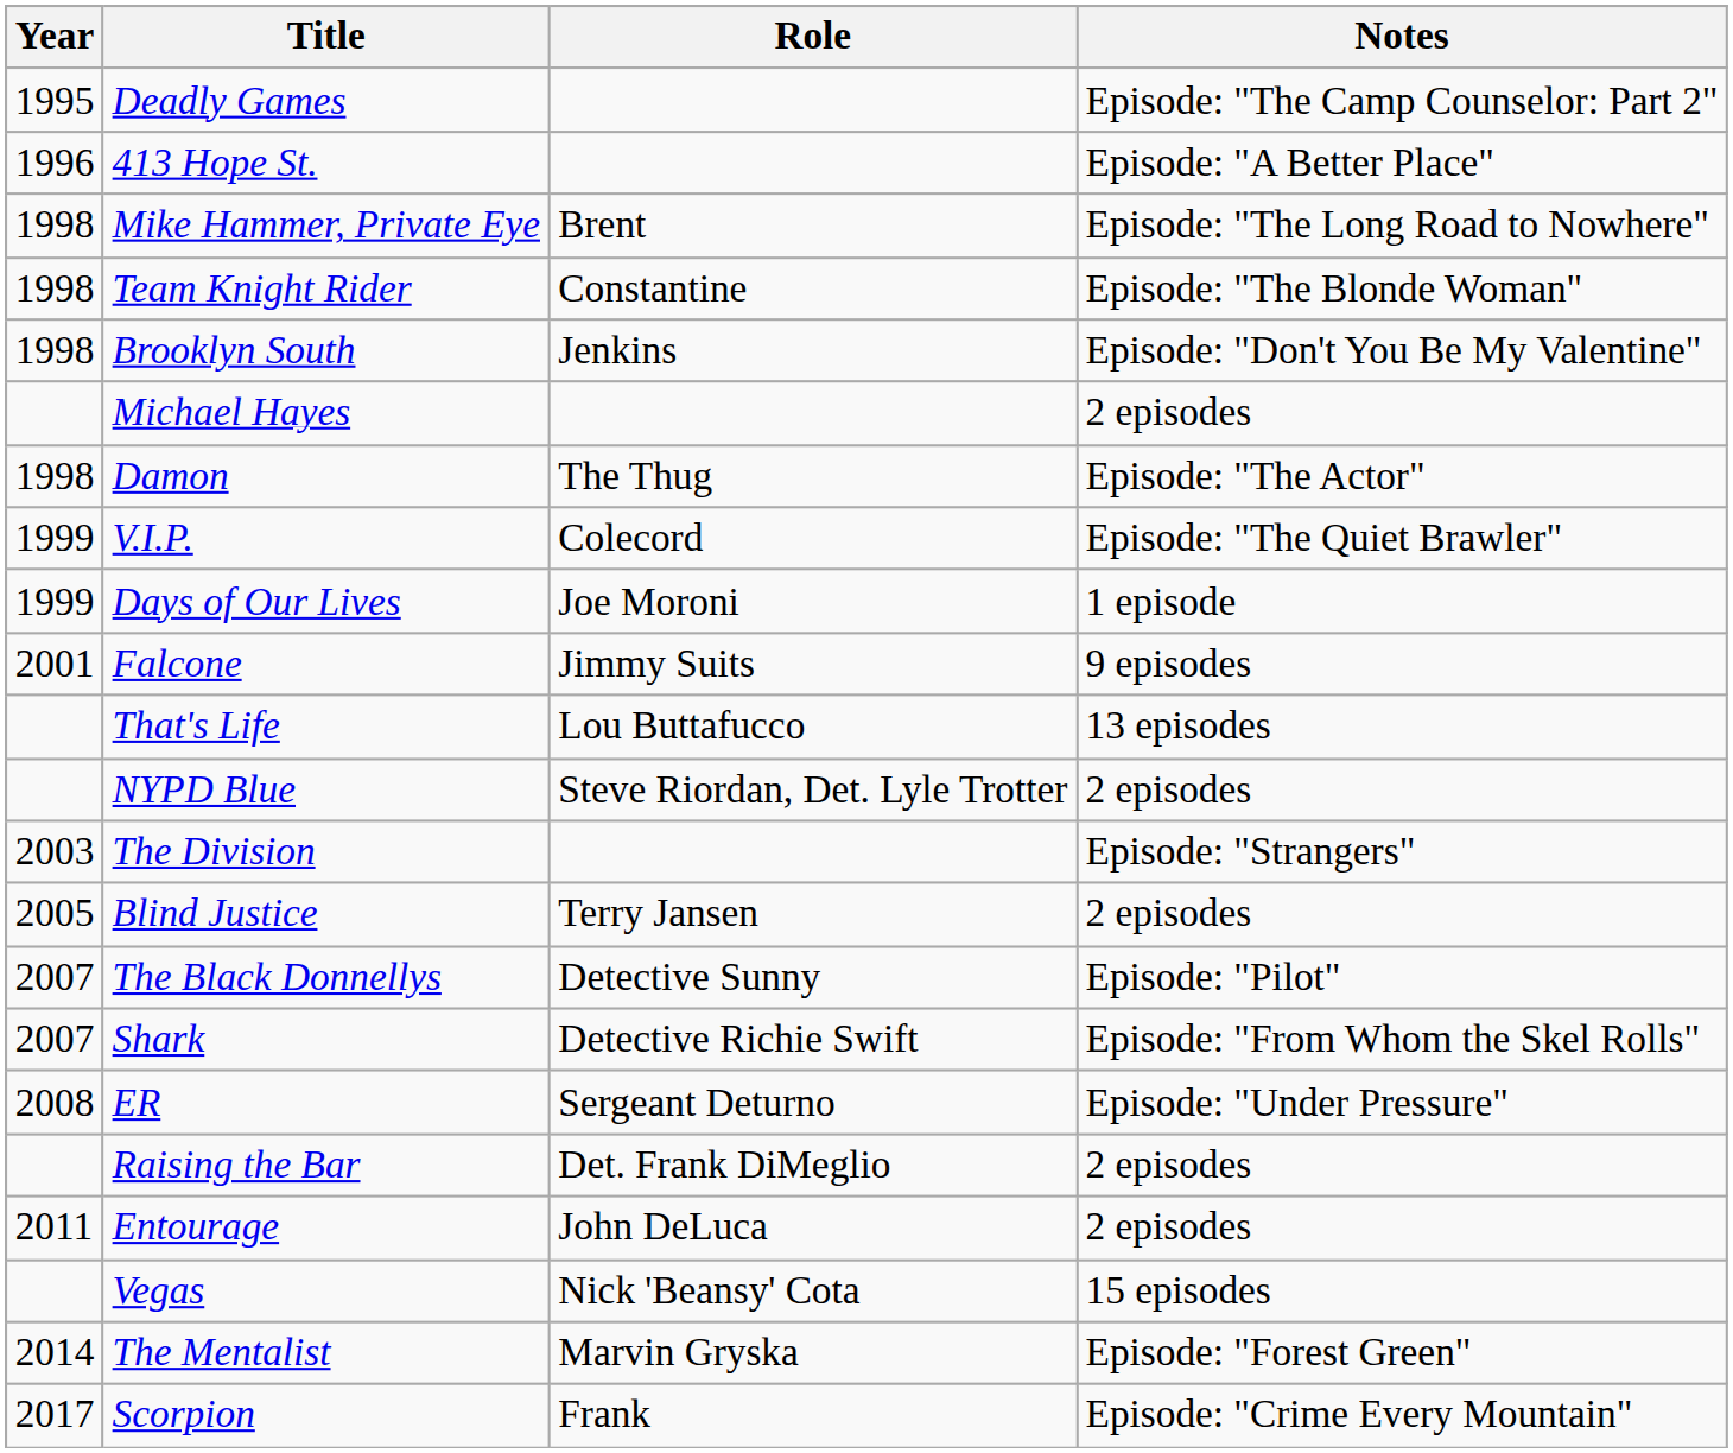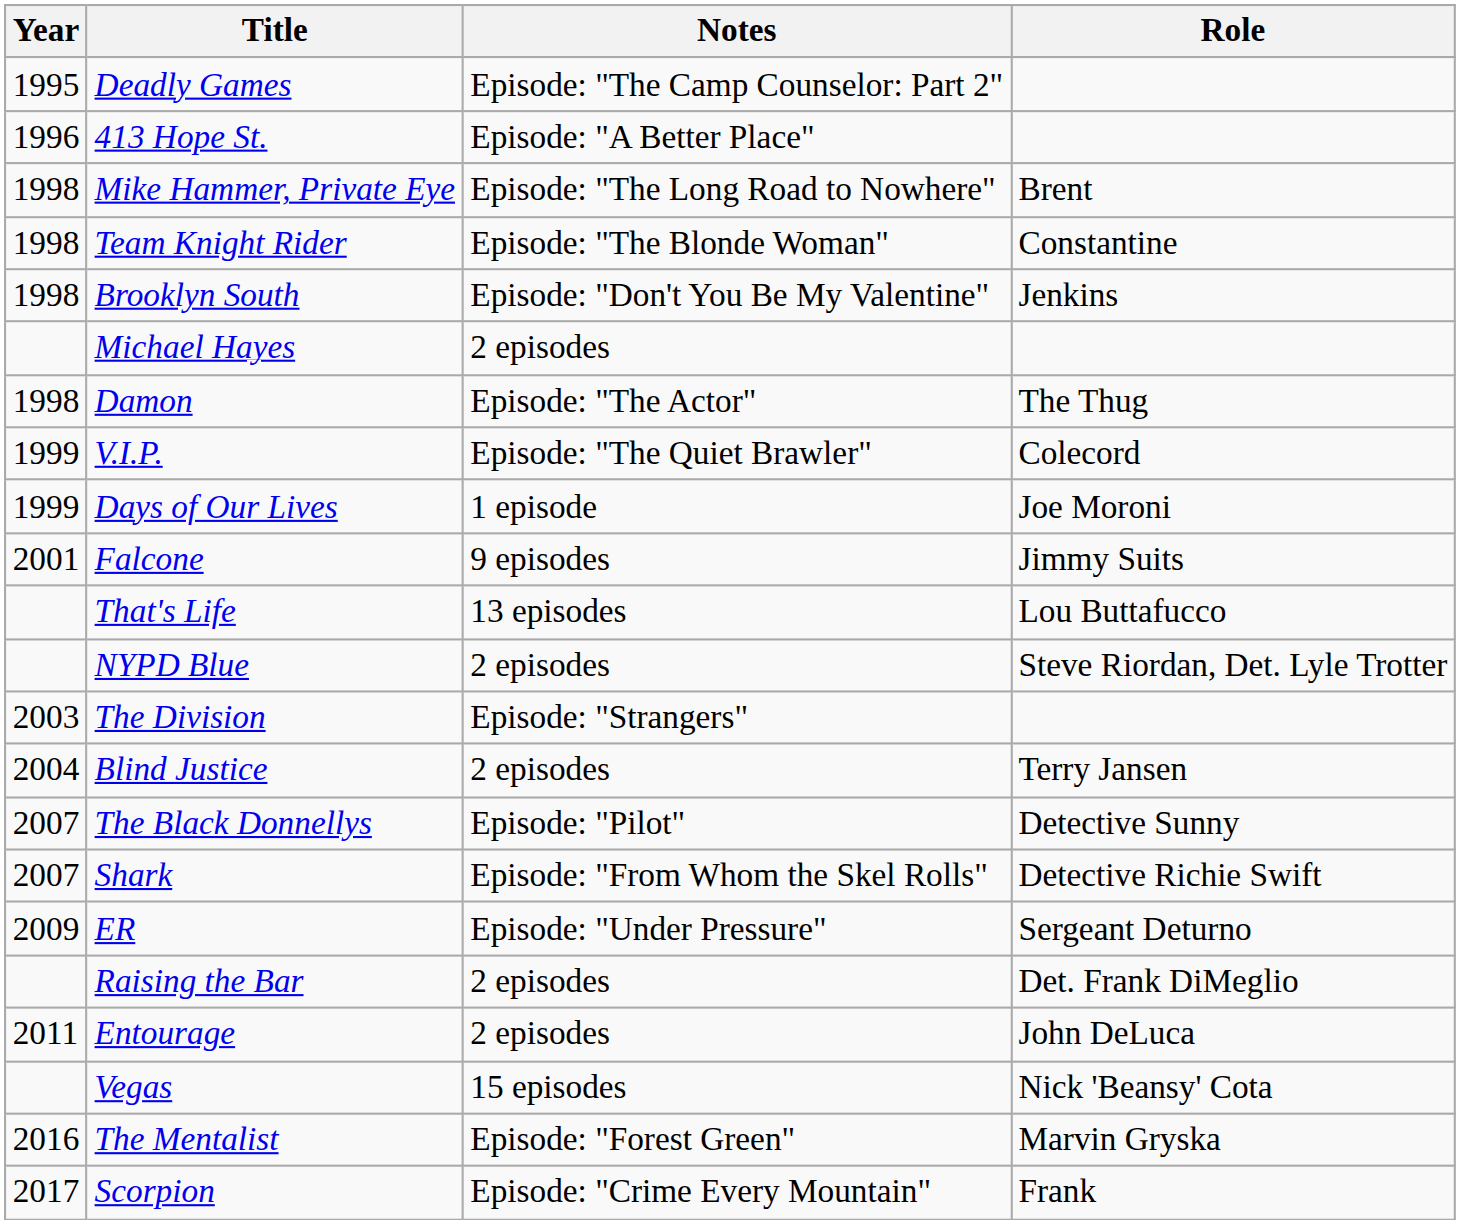 <table class="wikitable sortable">
 <tr>
 <th>Year</th>
 <th>Title</th>
+<th class="unsortable">Notes</th>
 <th>Role</th>
-<th class="unsortable">Notes</th>
 </tr>
 <tr>
 <td>1995</td>
 <td><em><a href='#'>Deadly Games</a></em></td>
+<td>Episode: "The Camp Counselor: Part 2"</td>
 <td></td>
-<td>Episode: "The Camp Counselor: Part 2"</td>
 </tr>
 <tr>
 <td>1996</td>
 <td><em><a href='#'>413 Hope St.</a></em></td>
+<td>Episode: "A Better Place"</td>
 <td></td>
-<td>Episode: "A Better Place"</td>
 </tr>
 <tr>
 <td>1998</td>
 <td><em><a href='#'>Mike Hammer, Private Eye</a></em></td>
+<td>Episode: "The Long Road to Nowhere"</td>
 <td>Brent</td>
-<td>Episode: "The Long Road to Nowhere"</td>
 </tr>
 <tr>
 <td>1998</td>
 <td><em><a href='#'>Team Knight Rider</a></em></td>
+<td>Episode: "The Blonde Woman"</td>
 <td>Constantine</td>
-<td>Episode: "The Blonde Woman"</td>
 </tr>
 <tr>
 <td>1998</td>
 <td><em><a href='#'>Brooklyn South</a></em></td>
+<td>Episode: "Don't You Be My Valentine"</td>
 <td>Jenkins</td>
-<td>Episode: "Don't You Be My Valentine"</td>
 </tr>
 <tr>
 <td></td>
 <td><em><a href='#'>Michael Hayes</a></em></td>
+<td>2 episodes</td>
 <td></td>
-<td>2 episodes</td>
 </tr>
 <tr>
 <td>1998</td>
 <td><em><a href='#'>Damon</a></em></td>
+<td>Episode: "The Actor"</td>
 <td>The Thug</td>
-<td>Episode: "The Actor"</td>
 </tr>
 <tr>
 <td>1999</td>
 <td><em><a href='#'>V.I.P.</a></em></td>
+<td>Episode: "The Quiet Brawler"</td>
 <td>Colecord</td>
-<td>Episode: "The Quiet Brawler"</td>
 </tr>
 <tr>
 <td>1999</td>
 <td><em><a href='#'>Days of Our Lives</a></em></td>
+<td>1 episode</td>
 <td>Joe Moroni</td>
-<td>1 episode</td>
 </tr>
 <tr>
 <td>2001</td>
 <td><em><a href='#'>Falcone</a></em></td>
+<td>9 episodes</td>
 <td>Jimmy Suits</td>
-<td>9 episodes</td>
 </tr>
 <tr>
 <td></td>
 <td><em><a href='#'>That's Life</a></em></td>
+<td>13 episodes</td>
 <td>Lou Buttafucco</td>
-<td>13 episodes</td>
 </tr>
 <tr>
 <td></td>
 <td><em><a href='#'>NYPD Blue</a></em></td>
+<td>2 episodes</td>
 <td>Steve Riordan, Det. Lyle Trotter</td>
-<td>2 episodes</td>
 </tr>
 <tr>
 <td>2003</td>
 <td><em><a href='#'>The Division</a></em></td>
+<td>Episode: "Strangers"</td>
 <td></td>
-<td>Episode: "Strangers"</td>
 </tr>
 <tr>
-<td>2005</td>
+<td>2004</td>
 <td><em><a href='#'>Blind Justice</a></em></td>
+<td>2 episodes</td>
 <td>Terry Jansen</td>
-<td>2 episodes</td>
 </tr>
 <tr>
 <td>2007</td>
 <td><em><a href='#'>The Black Donnellys</a></em></td>
+<td>Episode: "Pilot"</td>
 <td>Detective Sunny</td>
-<td>Episode: "Pilot"</td>
 </tr>
 <tr>
 <td>2007</td>
 <td><em><a href='#'>Shark</a></em></td>
+<td>Episode: "From Whom the Skel Rolls"</td>
 <td>Detective Richie Swift</td>
-<td>Episode: "From Whom the Skel Rolls"</td>
 </tr>
 <tr>
-<td>2008</td>
+<td>2009</td>
 <td><em><a href='#'>ER</a></em></td>
+<td>Episode: "Under Pressure"</td>
 <td>Sergeant Deturno</td>
-<td>Episode: "Under Pressure"</td>
 </tr>
 <tr>
 <td></td>
 <td><em><a href='#'>Raising the Bar</a></em></td>
+<td>2 episodes</td>
 <td>Det. Frank DiMeglio</td>
-<td>2 episodes</td>
 </tr>
 <tr>
 <td>2011</td>
 <td><em><a href='#'>Entourage</a></em></td>
+<td>2 episodes</td>
 <td>John DeLuca</td>
-<td>2 episodes</td>
 </tr>
 <tr>
 <td></td>
 <td><em><a href='#'>Vegas</a></em></td>
+<td>15 episodes</td>
 <td>Nick 'Beansy' Cota</td>
-<td>15 episodes</td>
 </tr>
 <tr>
-<td>2014</td>
+<td>2016</td>
 <td><em><a href='#'>The Mentalist</a></em></td>
+<td>Episode: "Forest Green"</td>
 <td>Marvin Gryska</td>
-<td>Episode: "Forest Green"</td>
 </tr>
 <tr>
 <td>2017</td>
 <td><em><a href='#'>Scorpion</a></em></td>
+<td>Episode: "Crime Every Mountain"</td>
 <td>Frank</td>
-<td>Episode: "Crime Every Mountain"</td>
 </tr>
 </table>
